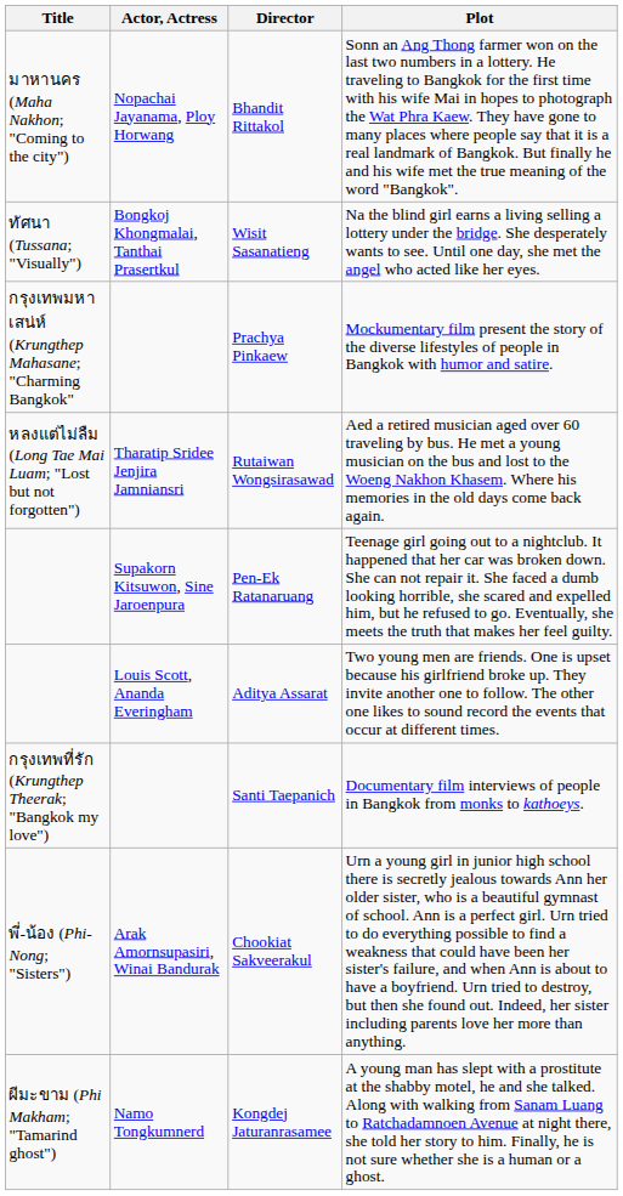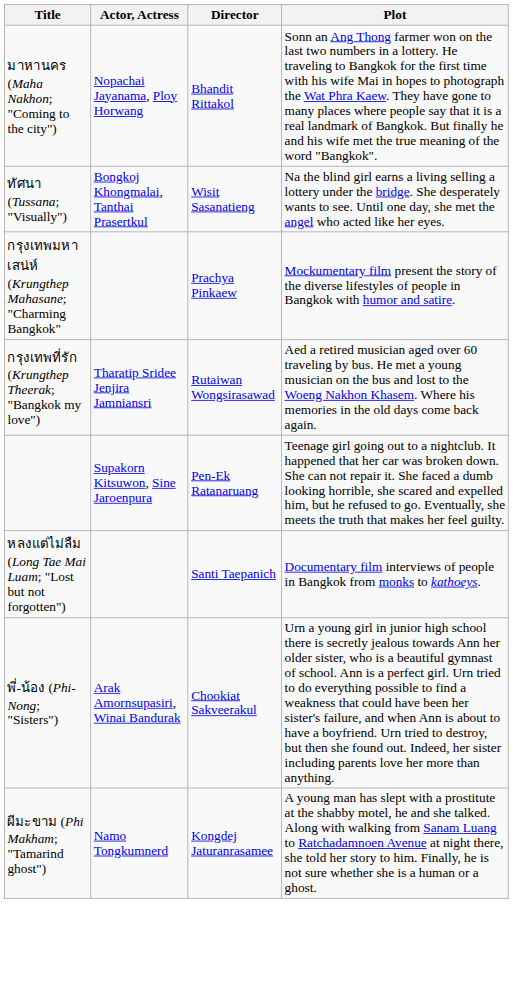 <table class="wikitable" style="font-size: 100%;">
 <tr>
 <th>Title</th>
 <th>Actor, Actress</th>
 <th>Director</th>
 <th>Plot</th>
 </tr>
 <tr>
 <td>มาหานคร (<em>Maha Nakhon</em>; "Coming to the city")</td>
 <td><a href='#'>Nopachai Jayanama</a>, <a href='#'>Ploy Horwang</a></td>
 <td><a href='#'>Bhandit Rittakol</a></td>
 <td>Sonn an <a href='#'>Ang Thong</a> farmer won on the last two numbers in a lottery. He traveling to Bangkok for the first time with his wife Mai in hopes to photograph the <a href='#'>Wat Phra Kaew</a>. They have gone to many places where people say that it is a real landmark of Bangkok. But finally he and his wife met the true meaning of the word "Bangkok".</td>
 </tr>
 <tr>
 <td>ทัศนา (<em>Tussana</em>; "Visually")</td>
 <td><a href='#'>Bongkoj Khongmalai</a>, <a href='#'>Tanthai Prasertkul</a></td>
 <td><a href='#'>Wisit Sasanatieng</a></td>
 <td>Na the blind girl earns a living selling a lottery under the <a href='#'>bridge</a>. She desperately wants to see. Until one day, she met the <a href='#'>angel</a> who acted like her eyes.</td>
 </tr>
 <tr>
 <td>กรุงเทพมหาเสน่ห์ (<em>Krungthep Mahasane</em>; "Charming Bangkok"</td>
 <td></td>
 <td><a href='#'>Prachya Pinkaew</a></td>
 <td><a href='#'>Mockumentary film</a> present the story of the diverse lifestyles of people in Bangkok with <a href='#'>humor and satire</a>.</td>
 </tr>
 <tr>
-<td>หลงแต่ไม่ลืม (<em>Long Tae Mai Luam</em>; "Lost but not forgotten")</td>
+<td>กรุงเทพที่รัก (<em>Krungthep Theerak</em>; "Bangkok my love")</td>
 <td><a href='#'>Tharatip Sridee</a><br><a href='#'>Jenjira Jamniansri</a></td>
 <td><a href='#'>Rutaiwan Wongsirasawad</a></td>
 <td>Aed a retired musician aged over 60 traveling by bus. He met a young musician on the bus and lost to the <a href='#'>Woeng Nakhon Khasem</a>. Where his memories in the old days come back again.</td>
 </tr>
 <tr>
 <td></td>
 <td><a href='#'>Supakorn Kitsuwon</a>, <a href='#'>Sine Jaroenpura</a></td>
 <td><a href='#'>Pen-Ek Ratanaruang</a></td>
 <td>Teenage girl going out to a nightclub. It happened that her car was  broken down. She can not repair it. She faced a dumb looking horrible, she scared and expelled him, but he refused to go. Eventually, she meets the truth that makes her feel guilty.</td>
 </tr>
 <tr>
-<td></td>
-<td><a href='#'>Louis Scott</a>, <a href='#'>Ananda Everingham</a></td>
-<td><a href='#'>Aditya Assarat</a></td>
-<td>Two young men are friends. One is upset because his girlfriend broke up. They invite another one to follow. The other one likes to sound record the events that occur at different times.</td>
-</tr>
-<tr>
-<td>กรุงเทพที่รัก (<em>Krungthep Theerak</em>; "Bangkok my love")</td>
+<td>หลงแต่ไม่ลืม (<em>Long Tae Mai Luam</em>; "Lost but not forgotten")</td>
 <td></td>
 <td><a href='#'>Santi Taepanich</a></td>
 <td><a href='#'>Documentary film</a> interviews of people in Bangkok from <a href='#'>monks</a> to <a href='#'><em>kathoeys</em></a>.</td>
 </tr>
 <tr>
 <td>พี่-น้อง (<em>Phi-Nong</em>; "Sisters")</td>
 <td><a href='#'>Arak Amornsupasiri</a>, <a href='#'>Winai Bandurak</a></td>
 <td><a href='#'>Chookiat Sakveerakul</a></td>
 <td>Urn a young girl in junior high school there is secretly jealous towards Ann her older sister, who is a beautiful gymnast of school. Ann is a perfect girl. Urn tried to do everything possible to find a weakness that could have been her sister's failure, and when Ann is about to have a boyfriend. Urn tried to destroy, but then she found out. Indeed, her sister including parents love her more than anything.</td>
 </tr>
 <tr>
 <td>ผีมะขาม (<em>Phi Makham</em>; "Tamarind ghost")</td>
 <td><a href='#'>Namo Tongkumnerd</a></td>
 <td><a href='#'>Kongdej Jaturanrasamee</a></td>
 <td>A young man has slept with a prostitute at the shabby motel, he and she talked. Along with walking from <a href='#'>Sanam Luang</a> to <a href='#'>Ratchadamnoen Avenue</a> at night there, she told her story to him. Finally, he is not sure whether she is a human or a ghost.</td>
 </tr>
 </table>
